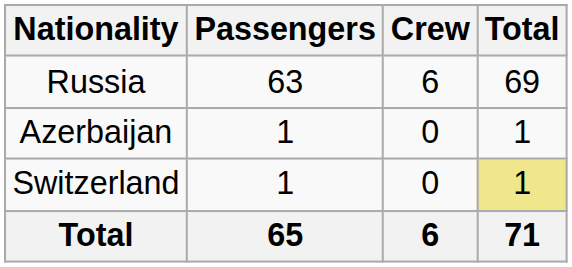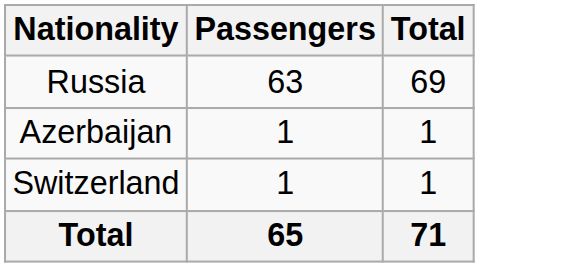 <table class="wikitable sortable" align="center">
 <tr>
 <th>Nationality</th>
 <th>Passengers</th>
-<th>Crew</th>
 <th>Total</th>
 </tr>
 <tr align=center>
 <td>Russia</td>
 <td>63</td>
-<td>6</td>
 <td>69</td>
 </tr>
 <tr align=center>
 <td>Azerbaijan</td>
 <td>1</td>
-<td>0</td>
 <td>1</td>
 </tr>
 <tr align=center>
 <td>Switzerland</td>
 <td>1</td>
-<td>0</td>
-<td style="background: khaki;">1</td>
+<td>1</td>
 </tr>
 <tr>
 <th>Total</th>
 <th>65</th>
-<th>6</th>
 <th>71</th>
 </tr>
 </table>
